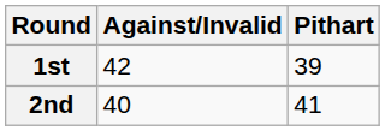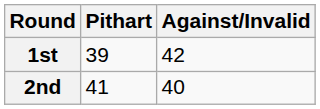 <table class="wikitable">
 <tr>
 <th>Round</th>
+<th>Pithart</th>
 <th>Against/Invalid</th>
-<th>Pithart</th>
 </tr>
 <tr>
 <th>1st</th>
+<td>39</td>
 <td>42</td>
-<td>39</td>
 </tr>
 <tr>
 <th>2nd</th>
+<td>41</td>
 <td>40</td>
-<td>41</td>
 </tr>
 </table>
